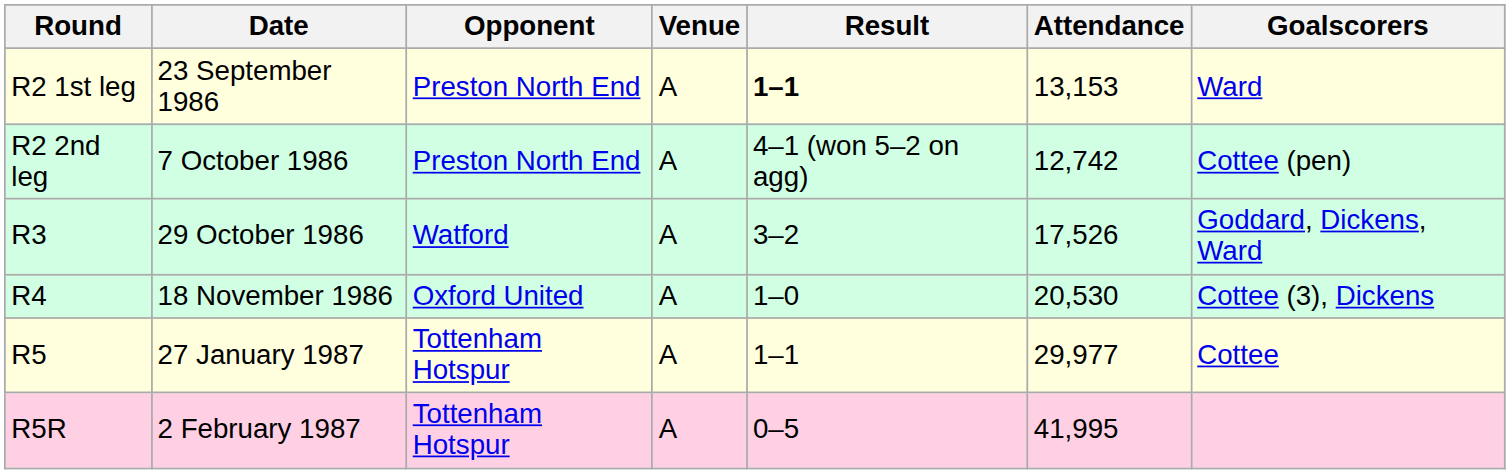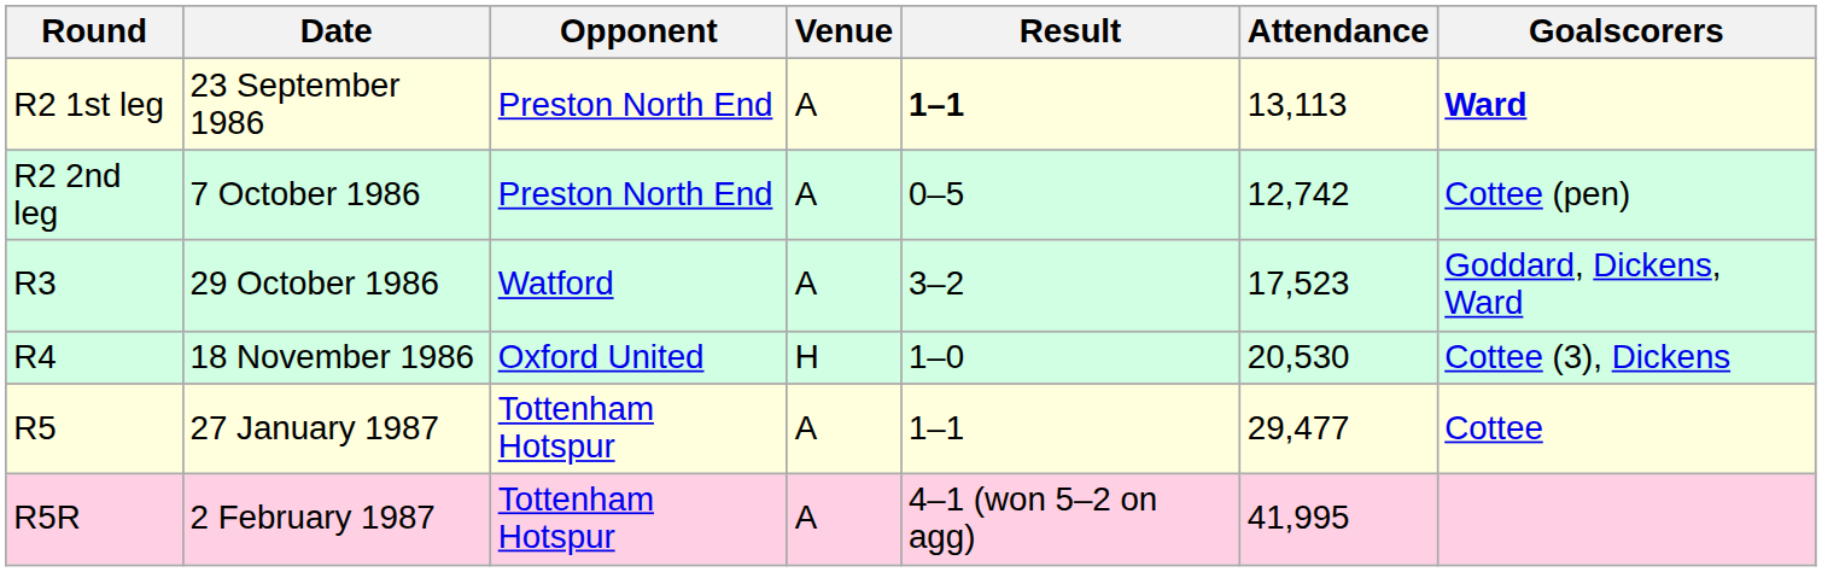 <table class="wikitable">
 <tr>
 <th>Round</th>
 <th>Date</th>
 <th>Opponent</th>
 <th>Venue</th>
 <th>Result</th>
 <th>Attendance</th>
 <th>Goalscorers</th>
 </tr>
 <tr style="background-color: #ffffdd;">
 <td>R2 1st leg</td>
 <td>23 September 1986</td>
 <td><a href='#'>Preston North End</a></td>
 <td>A</td>
 <td><strong>1–1</strong></td>
-<td>13,153</td>
-<td><a href='#'>Ward</a></td>
+<td>13,113</td>
+<td><strong><a href='#'>Ward</a></strong></td>
 </tr>
 <tr style="background-color: #d0ffe3;">
 <td>R2 2nd leg</td>
 <td>7 October 1986</td>
 <td><a href='#'>Preston North End</a></td>
 <td>A</td>
-<td>4–1 (won 5–2 on agg)</td>
+<td>0–5</td>
 <td>12,742</td>
 <td><a href='#'>Cottee</a> (pen)</td>
 </tr>
 <tr style="background-color: #d0ffe3;">
 <td>R3</td>
 <td>29 October 1986</td>
 <td><a href='#'>Watford</a></td>
 <td>A</td>
 <td>3–2</td>
-<td>17,526</td>
+<td>17,523</td>
 <td><a href='#'>Goddard</a>, <a href='#'>Dickens</a>, <a href='#'>Ward</a></td>
 </tr>
 <tr style="background-color: #d0ffe3;">
 <td>R4</td>
 <td>18 November 1986</td>
 <td><a href='#'>Oxford United</a></td>
-<td>A</td>
+<td>H</td>
 <td>1–0</td>
 <td>20,530</td>
 <td><a href='#'>Cottee</a> (3), <a href='#'>Dickens</a></td>
 </tr>
 <tr style="background-color: #ffffdd;">
 <td>R5</td>
 <td>27 January 1987</td>
 <td><a href='#'>Tottenham Hotspur</a></td>
 <td>A</td>
 <td>1–1</td>
-<td>29,977</td>
+<td>29,477</td>
 <td><a href='#'>Cottee</a></td>
 </tr>
 <tr style="background-color: #ffd0e3;">
 <td>R5R</td>
 <td>2 February 1987</td>
 <td><a href='#'>Tottenham Hotspur</a></td>
 <td>A</td>
-<td>0–5</td>
+<td>4–1 (won 5–2 on agg)</td>
 <td>41,995</td>
 <td></td>
 </tr>
 </table>
